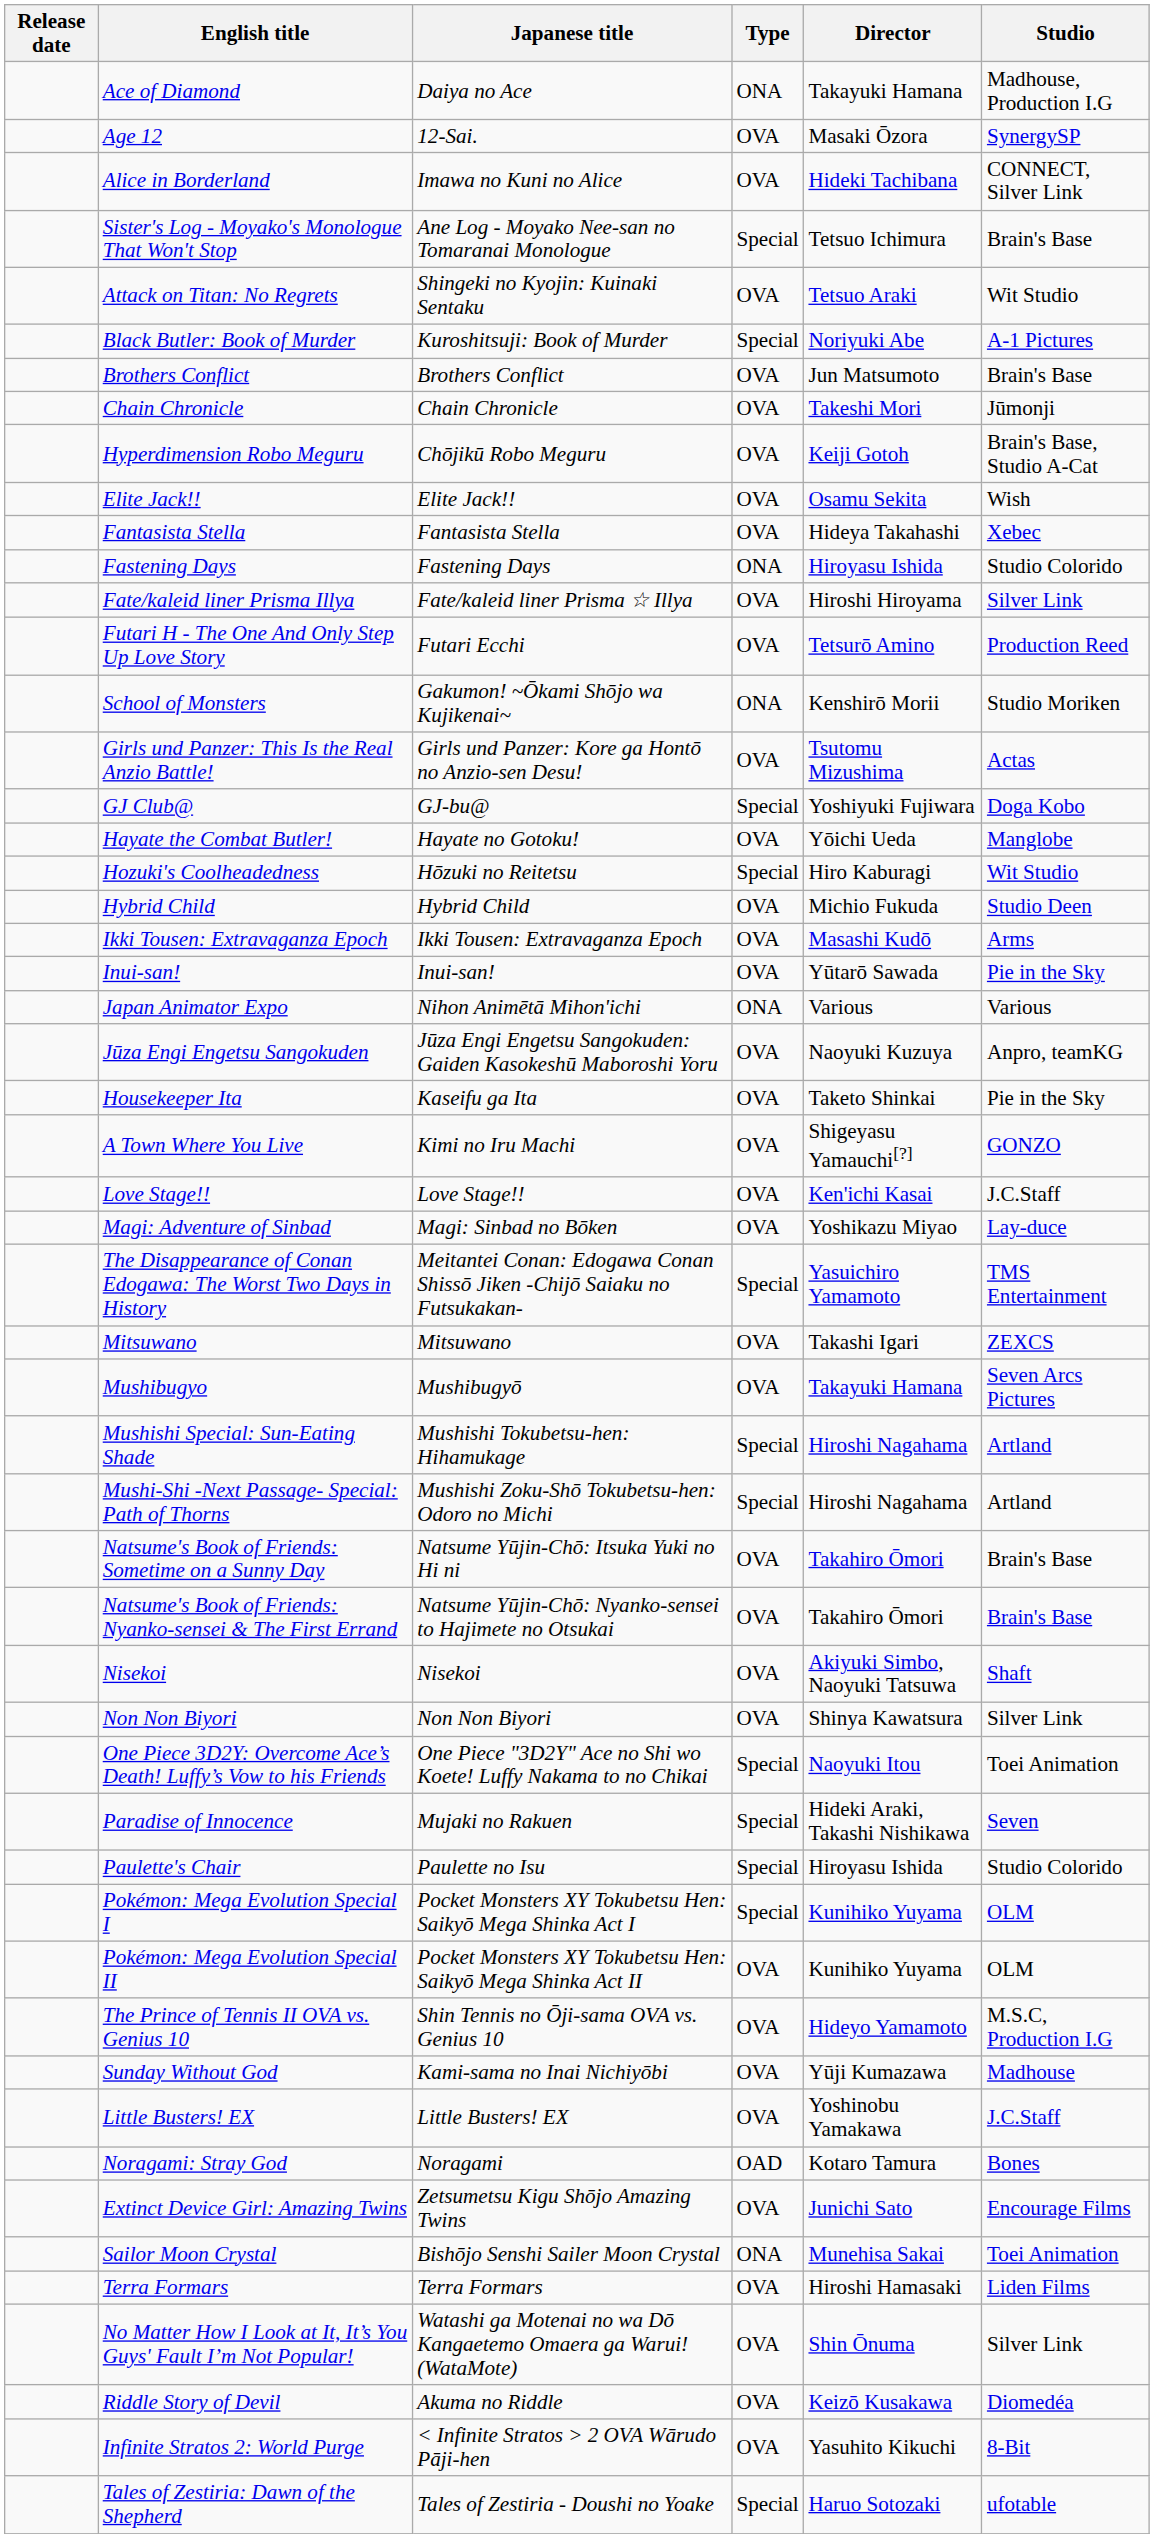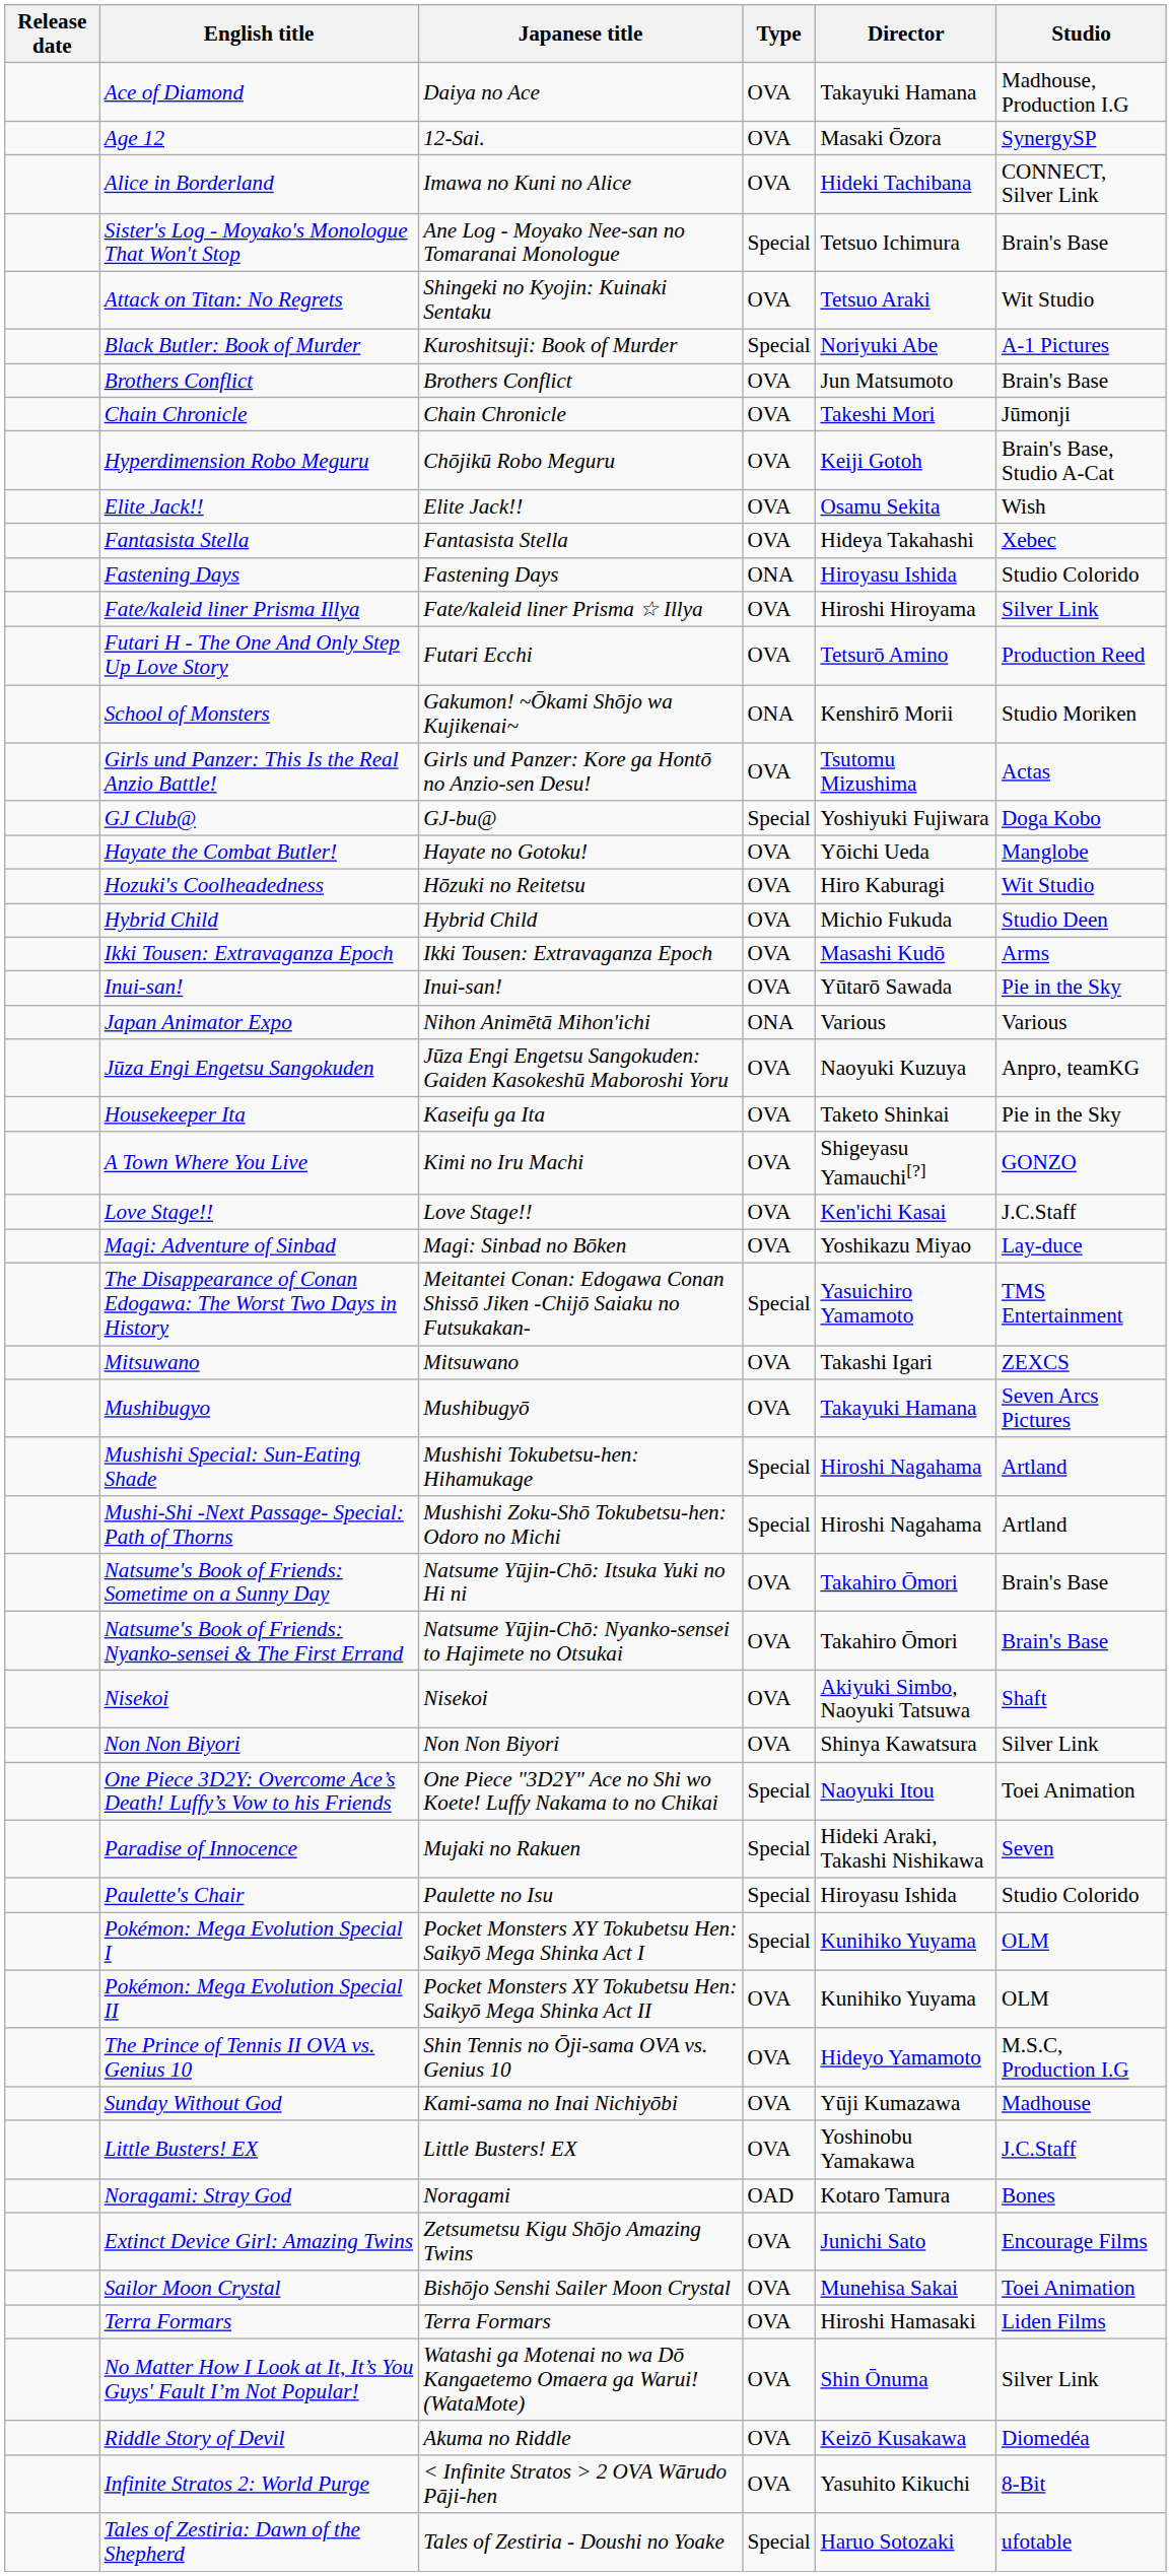 <table class="wikitable sortable">
 <tr>
 <th>Release date</th>
 <th>English title</th>
 <th>Japanese title</th>
 <th>Type</th>
 <th>Director</th>
 <th>Studio</th>
 </tr>
 <tr>
 <td></td>
 <td><em><a href='#'>Ace of Diamond</a></em></td>
 <td><em>Daiya no Ace</em></td>
-<td>ONA</td>
+<td>OVA</td>
 <td>Takayuki Hamana</td>
 <td>Madhouse, Production I.G</td>
 </tr>
 <tr>
 <td></td>
 <td><em><a href='#'>Age 12</a></em></td>
 <td><em>12-Sai.</em></td>
 <td>OVA</td>
 <td>Masaki Ōzora</td>
 <td><a href='#'>SynergySP</a></td>
 </tr>
 <tr>
 <td></td>
 <td><em><a href='#'>Alice in Borderland</a></em></td>
 <td><em>Imawa no Kuni no Alice</em></td>
 <td>OVA</td>
 <td><a href='#'>Hideki Tachibana</a></td>
 <td>CONNECT, Silver Link</td>
 </tr>
 <tr>
 <td></td>
 <td><em><a href='#'>Sister's Log - Moyako's Monologue That Won't Stop</a></em></td>
 <td><em>Ane Log - Moyako Nee-san no Tomaranai Monologue</em></td>
 <td>Special</td>
 <td>Tetsuo Ichimura</td>
 <td>Brain's Base</td>
 </tr>
 <tr>
 <td></td>
 <td><em><a href='#'>Attack on Titan: No Regrets</a></em></td>
 <td><em>Shingeki no Kyojin: Kuinaki Sentaku</em></td>
 <td>OVA</td>
 <td><a href='#'>Tetsuo Araki</a></td>
 <td>Wit Studio</td>
 </tr>
 <tr>
 <td></td>
 <td><em><a href='#'>Black Butler: Book of Murder</a></em></td>
 <td><em>Kuroshitsuji: Book of Murder</em></td>
 <td>Special</td>
 <td><a href='#'>Noriyuki Abe</a></td>
 <td><a href='#'>A-1 Pictures</a></td>
 </tr>
 <tr>
 <td></td>
 <td><em><a href='#'>Brothers Conflict</a></em></td>
 <td><em>Brothers Conflict</em></td>
 <td>OVA</td>
 <td>Jun Matsumoto</td>
 <td>Brain's Base</td>
 </tr>
 <tr>
 <td></td>
 <td><em><a href='#'>Chain Chronicle</a></em></td>
 <td><em>Chain Chronicle</em></td>
 <td>OVA</td>
 <td><a href='#'>Takeshi Mori</a></td>
 <td>Jūmonji</td>
 </tr>
 <tr>
 <td></td>
 <td><em><a href='#'>Hyperdimension Robo Meguru</a></em></td>
 <td><em>Chōjikū Robo Meguru</em></td>
 <td>OVA</td>
 <td><a href='#'>Keiji Gotoh</a></td>
 <td>Brain's Base, Studio A-Cat</td>
 </tr>
 <tr>
 <td></td>
 <td><em><a href='#'>Elite Jack!!</a></em></td>
 <td><em>Elite Jack!!</em></td>
 <td>OVA</td>
 <td><a href='#'>Osamu Sekita</a></td>
 <td>Wish</td>
 </tr>
 <tr>
 <td></td>
 <td><em><a href='#'>Fantasista Stella</a></em></td>
 <td><em>Fantasista Stella</em></td>
 <td>OVA</td>
 <td>Hideya Takahashi</td>
 <td><a href='#'>Xebec</a></td>
 </tr>
 <tr>
 <td></td>
 <td><em><a href='#'>Fastening Days</a></em></td>
 <td><em>Fastening Days</em></td>
 <td>ONA</td>
 <td><a href='#'>Hiroyasu Ishida</a></td>
 <td>Studio Colorido</td>
 </tr>
 <tr>
 <td></td>
 <td><em><a href='#'>Fate/kaleid liner Prisma Illya</a></em></td>
 <td><em>Fate/kaleid liner Prisma ☆ Illya</em></td>
 <td>OVA</td>
 <td>Hiroshi Hiroyama</td>
 <td><a href='#'>Silver Link</a></td>
 </tr>
 <tr>
 <td></td>
 <td><em><a href='#'>Futari H - The One And Only Step Up Love Story</a></em></td>
 <td><em>Futari Ecchi</em></td>
 <td>OVA</td>
 <td><a href='#'>Tetsurō Amino</a></td>
 <td><a href='#'>Production Reed</a></td>
 </tr>
 <tr>
 <td></td>
 <td><em><a href='#'>School of Monsters</a></em></td>
 <td><em>Gakumon! ~Ōkami Shōjo wa Kujikenai~</em></td>
 <td>ONA</td>
 <td>Kenshirō Morii</td>
 <td>Studio Moriken</td>
 </tr>
 <tr>
 <td></td>
 <td><em><a href='#'>Girls und Panzer: This Is the Real Anzio Battle!</a></em></td>
 <td><em>Girls und Panzer: Kore ga Hontō no Anzio-sen Desu!</em></td>
 <td>OVA</td>
 <td><a href='#'>Tsutomu Mizushima</a></td>
 <td><a href='#'>Actas</a></td>
 </tr>
 <tr>
 <td></td>
 <td><em><a href='#'>GJ Club@</a></em></td>
 <td><em>GJ-bu@</em></td>
 <td>Special</td>
 <td>Yoshiyuki Fujiwara</td>
 <td><a href='#'>Doga Kobo</a></td>
 </tr>
 <tr>
 <td></td>
 <td><em><a href='#'>Hayate the Combat Butler!</a></em></td>
 <td><em>Hayate no Gotoku!</em></td>
 <td>OVA</td>
 <td>Yōichi Ueda</td>
 <td><a href='#'>Manglobe</a></td>
 </tr>
 <tr>
 <td></td>
 <td><em><a href='#'>Hozuki's Coolheadedness</a></em></td>
 <td><em>Hōzuki no Reitetsu</em></td>
-<td>Special</td>
+<td>OVA</td>
 <td>Hiro Kaburagi</td>
 <td><a href='#'>Wit Studio</a></td>
 </tr>
 <tr>
 <td></td>
 <td><em><a href='#'>Hybrid Child</a></em></td>
 <td><em>Hybrid Child</em></td>
 <td>OVA</td>
 <td>Michio Fukuda</td>
 <td><a href='#'>Studio Deen</a></td>
 </tr>
 <tr>
 <td></td>
 <td><em><a href='#'>Ikki Tousen: Extravaganza Epoch</a></em></td>
 <td><em>Ikki Tousen: Extravaganza Epoch</em></td>
 <td>OVA</td>
 <td><a href='#'>Masashi Kudō</a></td>
 <td><a href='#'>Arms</a></td>
 </tr>
 <tr>
 <td></td>
 <td><em><a href='#'>Inui-san!</a></em></td>
 <td><em>Inui-san!</em></td>
 <td>OVA</td>
 <td>Yūtarō Sawada</td>
 <td><a href='#'>Pie in the Sky</a></td>
 </tr>
 <tr>
 <td></td>
 <td><em><a href='#'>Japan Animator Expo</a></em></td>
 <td><em>Nihon Animētā Mihon'ichi</em></td>
 <td>ONA</td>
 <td>Various</td>
 <td>Various</td>
 </tr>
 <tr>
 <td></td>
 <td><em><a href='#'>Jūza Engi Engetsu Sangokuden</a></em></td>
 <td><em>Jūza Engi Engetsu Sangokuden: Gaiden Kasokeshū Maboroshi Yoru</em></td>
 <td>OVA</td>
 <td>Naoyuki Kuzuya</td>
 <td>Anpro, teamKG</td>
 </tr>
 <tr>
 <td></td>
 <td><em><a href='#'>Housekeeper Ita</a></em></td>
 <td><em>Kaseifu ga Ita</em></td>
 <td>OVA</td>
 <td>Taketo Shinkai</td>
 <td>Pie in the Sky</td>
 </tr>
 <tr>
 <td></td>
 <td><em><a href='#'>A Town Where You Live</a></em></td>
 <td><em>Kimi no Iru Machi</em></td>
 <td>OVA</td>
 <td>Shigeyasu Yamauchi<sup>[?]</sup></td>
 <td><a href='#'>GONZO</a></td>
 </tr>
 <tr>
 <td></td>
 <td><em><a href='#'>Love Stage!!</a></em></td>
 <td><em>Love Stage!!</em></td>
 <td>OVA</td>
 <td><a href='#'>Ken'ichi Kasai</a></td>
 <td>J.C.Staff</td>
 </tr>
 <tr>
 <td></td>
 <td><em><a href='#'>Magi: Adventure of Sinbad</a></em></td>
 <td><em>Magi: Sinbad no Bōken</em></td>
 <td>OVA</td>
 <td>Yoshikazu Miyao</td>
 <td><a href='#'>Lay-duce</a></td>
 </tr>
 <tr>
 <td></td>
 <td><em><a href='#'>The Disappearance of Conan Edogawa: The Worst Two Days in History</a></em></td>
 <td><em>Meitantei Conan: Edogawa Conan Shissō Jiken -Chijō Saiaku no Futsukakan-</em></td>
 <td>Special</td>
 <td><a href='#'>Yasuichiro Yamamoto</a></td>
 <td><a href='#'>TMS Entertainment</a></td>
 </tr>
 <tr>
 <td></td>
 <td><em><a href='#'>Mitsuwano</a></em></td>
 <td><em>Mitsuwano</em></td>
 <td>OVA</td>
 <td>Takashi Igari</td>
 <td><a href='#'>ZEXCS</a></td>
 </tr>
 <tr>
 <td></td>
 <td><em><a href='#'>Mushibugyo</a></em></td>
 <td><em>Mushibugyō</em></td>
 <td>OVA</td>
 <td><a href='#'>Takayuki Hamana</a></td>
 <td><a href='#'>Seven Arcs Pictures</a></td>
 </tr>
 <tr>
 <td></td>
 <td><em><a href='#'>Mushishi Special: Sun-Eating Shade</a></em></td>
 <td><em>Mushishi Tokubetsu-hen: Hihamukage</em></td>
 <td>Special</td>
 <td><a href='#'>Hiroshi Nagahama</a></td>
 <td><a href='#'>Artland</a></td>
 </tr>
 <tr>
 <td></td>
 <td><em><a href='#'>Mushi-Shi -Next Passage- Special: Path of Thorns</a></em></td>
 <td><em>Mushishi Zoku-Shō Tokubetsu-hen: Odoro no Michi</em></td>
 <td>Special</td>
 <td>Hiroshi Nagahama</td>
 <td>Artland</td>
 </tr>
 <tr>
 <td></td>
 <td><a href='#'><em>Natsume's Book of Friends: Sometime on a Sunny Day</em></a></td>
 <td><em>Natsume Yūjin-Chō: Itsuka Yuki no Hi ni</em></td>
 <td>OVA</td>
 <td><a href='#'>Takahiro Ōmori</a></td>
 <td>Brain's Base</td>
 </tr>
 <tr>
 <td></td>
 <td><em><a href='#'>Natsume's Book of Friends: Nyanko-sensei & The First Errand</a></em></td>
 <td><em>Natsume Yūjin-Chō: Nyanko-sensei to Hajimete no Otsukai</em></td>
 <td>OVA</td>
 <td>Takahiro Ōmori</td>
 <td><a href='#'>Brain's Base</a></td>
 </tr>
 <tr>
 <td></td>
 <td><em><a href='#'>Nisekoi</a></em></td>
 <td><em>Nisekoi</em></td>
 <td>OVA</td>
 <td><a href='#'>Akiyuki Simbo</a>, Naoyuki Tatsuwa</td>
 <td><a href='#'>Shaft</a></td>
 </tr>
 <tr>
 <td></td>
 <td><em><a href='#'>Non Non Biyori</a></em></td>
 <td><em>Non Non Biyori</em></td>
 <td>OVA</td>
 <td>Shinya Kawatsura</td>
 <td>Silver Link</td>
 </tr>
 <tr>
 <td></td>
 <td><em><a href='#'>One Piece 3D2Y: Overcome Ace’s Death! Luffy’s Vow to his Friends</a></em></td>
 <td><em>One Piece "3D2Y" Ace no Shi wo Koete! Luffy Nakama to no Chikai</em></td>
 <td>Special</td>
 <td><a href='#'>Naoyuki Itou</a></td>
 <td>Toei Animation</td>
 </tr>
 <tr>
 <td></td>
 <td><em><a href='#'>Paradise of Innocence</a></em></td>
 <td><em>Mujaki no Rakuen</em></td>
 <td>Special</td>
 <td>Hideki Araki, Takashi Nishikawa</td>
 <td><a href='#'>Seven</a></td>
 </tr>
 <tr>
 <td></td>
 <td><em><a href='#'>Paulette's Chair</a></em></td>
 <td><em>Paulette no Isu</em></td>
 <td>Special</td>
 <td>Hiroyasu Ishida</td>
 <td>Studio Colorido</td>
 </tr>
 <tr>
 <td></td>
 <td><em><a href='#'>Pokémon: Mega Evolution Special I</a></em></td>
 <td><em>Pocket Monsters XY Tokubetsu Hen: Saikyō Mega Shinka Act I</em></td>
 <td>Special</td>
 <td><a href='#'>Kunihiko Yuyama</a></td>
 <td><a href='#'>OLM</a></td>
 </tr>
 <tr>
 <td></td>
 <td><em><a href='#'>Pokémon: Mega Evolution Special II</a></em></td>
 <td><em>Pocket Monsters XY Tokubetsu Hen: Saikyō Mega Shinka Act II</em></td>
 <td>OVA</td>
 <td>Kunihiko Yuyama</td>
 <td>OLM</td>
 </tr>
 <tr>
 <td></td>
 <td><em><a href='#'>The Prince of Tennis II OVA vs. Genius 10</a></em></td>
 <td><em>Shin Tennis no Ōji-sama OVA vs. Genius 10</em></td>
 <td>OVA</td>
 <td><a href='#'>Hideyo Yamamoto</a></td>
 <td>M.S.C, <a href='#'>Production I.G</a></td>
 </tr>
 <tr>
 <td></td>
 <td><em><a href='#'>Sunday Without God</a></em></td>
 <td><em>Kami-sama no Inai Nichiyōbi</em></td>
 <td>OVA</td>
 <td>Yūji Kumazawa</td>
 <td><a href='#'>Madhouse</a></td>
 </tr>
 <tr>
 <td></td>
 <td><em><a href='#'>Little Busters! EX</a></em></td>
 <td><em>Little Busters! EX</em></td>
 <td>OVA</td>
 <td>Yoshinobu Yamakawa</td>
 <td><a href='#'>J.C.Staff</a></td>
 </tr>
 <tr>
 <td></td>
 <td><em><a href='#'>Noragami: Stray God</a></em></td>
 <td><em>Noragami</em></td>
 <td>OAD</td>
 <td>Kotaro Tamura</td>
 <td><a href='#'>Bones</a></td>
 </tr>
 <tr>
 <td></td>
 <td><a href='#'><em>Extinct Device Girl: Amazing Twins</em></a></td>
 <td><em>Zetsumetsu Kigu Shōjo Amazing Twins</em></td>
 <td>OVA</td>
 <td><a href='#'>Junichi Sato</a></td>
 <td><a href='#'>Encourage Films</a></td>
 </tr>
 <tr>
 <td></td>
 <td><em><a href='#'>Sailor Moon Crystal</a></em></td>
 <td><em>Bishōjo Senshi Sailer Moon Crystal</em></td>
-<td>ONA</td>
+<td>OVA</td>
 <td><a href='#'>Munehisa Sakai</a></td>
 <td><a href='#'>Toei Animation</a></td>
 </tr>
 <tr>
 <td></td>
 <td><em><a href='#'>Terra Formars</a></em></td>
 <td><em>Terra Formars</em></td>
 <td>OVA</td>
 <td>Hiroshi Hamasaki</td>
 <td><a href='#'>Liden Films</a></td>
 </tr>
 <tr>
 <td></td>
 <td><em><a href='#'>No Matter How I Look at It, It’s You Guys' Fault I’m Not Popular!</a></em></td>
 <td><em>Watashi ga Motenai no wa Dō Kangaetemo Omaera ga Warui! (WataMote)</em></td>
 <td>OVA</td>
 <td><a href='#'>Shin Ōnuma</a></td>
 <td>Silver Link</td>
 </tr>
 <tr>
 <td></td>
 <td><em><a href='#'>Riddle Story of Devil</a></em></td>
 <td><em>Akuma no Riddle</em></td>
 <td>OVA</td>
 <td><a href='#'>Keizō Kusakawa</a></td>
 <td><a href='#'>Diomedéa</a></td>
 </tr>
 <tr>
 <td></td>
 <td><em><a href='#'>Infinite Stratos 2: World Purge</a></em></td>
 <td><em>< Infinite Stratos > 2 OVA Wārudo Pāji-hen</em></td>
 <td>OVA</td>
 <td>Yasuhito Kikuchi</td>
 <td><a href='#'>8-Bit</a></td>
 </tr>
 <tr>
 <td></td>
 <td><em><a href='#'>Tales of Zestiria: Dawn of the Shepherd</a></em></td>
 <td><em>Tales of Zestiria - Doushi no Yoake</em></td>
 <td>Special</td>
 <td><a href='#'>Haruo Sotozaki</a></td>
 <td><a href='#'>ufotable</a></td>
 </tr>
 </table>
